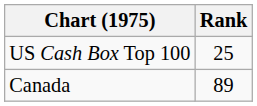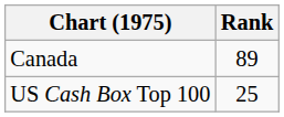 <table class="wikitable sortable">
 <tr>
 <th>Chart (1975)</th>
 <th>Rank</th>
 </tr>
 <tr>
+<td>Canada</td>
+<td style="text-align:center;">89</td>
+</tr>
+<tr>
 <td>US <em>Cash Box</em> Top 100</td>
 <td style="text-align:center;">25</td>
 </tr>
-<tr>
-<td>Canada</td>
-<td style="text-align:center;">89</td>
-</tr>
 </table>
